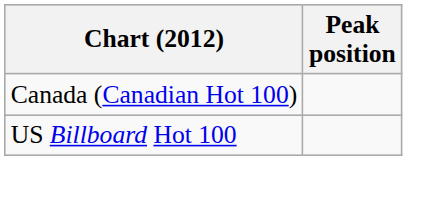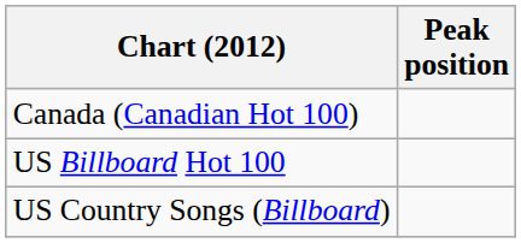 <table class="wikitable sortable">
 <tr>
 <th align="left">Chart (2012)</th>
 <th align="left">Peak<br>position</th>
 </tr>
 <tr>
 <td>Canada (<a href='#'>Canadian Hot 100</a>)</td>
 <td></td>
 </tr>
 <tr>
 <td>US <a href='#'><em>Billboard</em></a> <a href='#'>Hot 100</a></td>
 <td></td>
 </tr>
+<tr>
+<td>US Country Songs (<em><a href='#'>Billboard</a></em>)</td>
+<td></td>
+</tr>
 </table>
